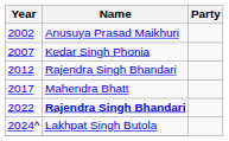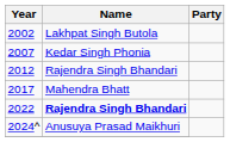 <table class="wikitable">
 <tr>
 <th>Year</th>
 <th>Name</th>
 <th colspan="2">Party</th>
 </tr>
 <tr>
 <td><a href='#'>2002</a></td>
-<td><a href='#'>Anusuya Prasad Maikhuri</a></td>
+<td><a href='#'>Lakhpat Singh Butola</a></td>
 <td></td>
 </tr>
 <tr>
 <td><a href='#'>2007</a></td>
 <td><a href='#'>Kedar Singh Phonia</a></td>
 <td></td>
 </tr>
 <tr>
 <td><a href='#'>2012</a></td>
 <td><a href='#'>Rajendra Singh Bhandari</a></td>
 <td></td>
 </tr>
 <tr>
 <td><a href='#'>2017</a></td>
 <td><a href='#'>Mahendra Bhatt</a></td>
 <td></td>
 </tr>
 <tr>
 <td><a href='#'>2022</a></td>
 <td><strong><a href='#'>Rajendra Singh Bhandari</a></strong></td>
 <td></td>
 </tr>
 <tr>
 <td><a href='#'>2024</a>^</td>
-<td><a href='#'>Lakhpat Singh Butola</a></td>
+<td><a href='#'>Anusuya Prasad Maikhuri</a></td>
 </tr>
 <tr>
 </tr>
 </table>
